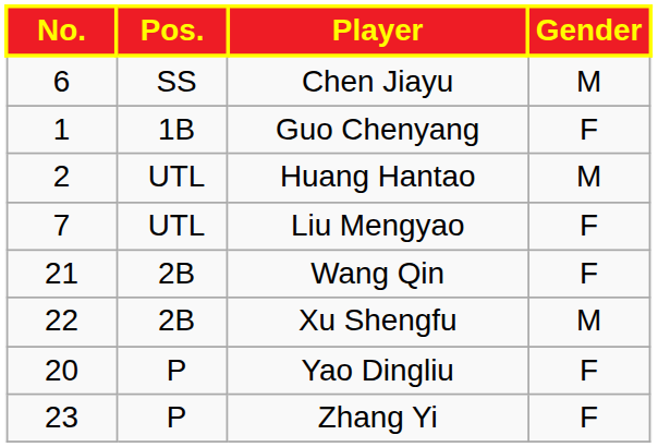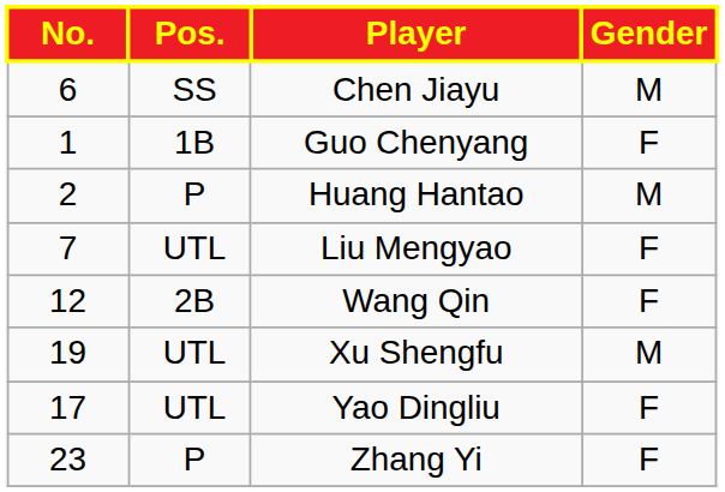 <table class="wikitable" style="text-align: center;">
 <tr>
 <th style="background:#EE1C25; color:#FFFF00; border:2px solid #FFFF00; width: 50px;">No.</th>
 <th style="background:#EE1C25; color:#FFFF00; border:2px solid #FFFF00; width: 50px;">Pos.</th>
 <th style="background:#EE1C25; color:#FFFF00; border:2px solid #FFFF00; width: 150px;">Player</th>
 <th style="background:#EE1C25; color:#FFFF00; border:2px solid #FFFF00; width: 50px;">Gender</th>
 </tr>
 <tr>
 <td>6</td>
 <td> SS</td>
 <td>Chen Jiayu</td>
 <td>M</td>
 </tr>
 <tr>
 <td>1</td>
 <td> 1B</td>
 <td>Guo Chenyang</td>
 <td>F</td>
 </tr>
 <tr>
 <td>2</td>
-<td> UTL</td>
+<td> P</td>
 <td>Huang Hantao</td>
 <td>M</td>
 </tr>
 <tr>
 <td>7</td>
 <td> UTL</td>
 <td>Liu Mengyao</td>
 <td>F</td>
 </tr>
 <tr>
-<td>21</td>
+<td>12</td>
 <td> 2B</td>
 <td>Wang Qin</td>
 <td>F</td>
 </tr>
 <tr>
-<td>22</td>
-<td> 2B</td>
+<td>19</td>
+<td> UTL</td>
 <td>Xu Shengfu</td>
 <td>M</td>
 </tr>
 <tr>
-<td>20</td>
-<td> P</td>
+<td>17</td>
+<td> UTL</td>
 <td>Yao Dingliu</td>
 <td>F</td>
 </tr>
 <tr>
 <td>23</td>
 <td> P</td>
 <td>Zhang Yi</td>
 <td>F</td>
 </tr>
 </table>
